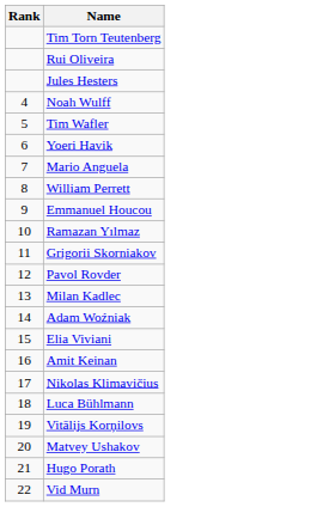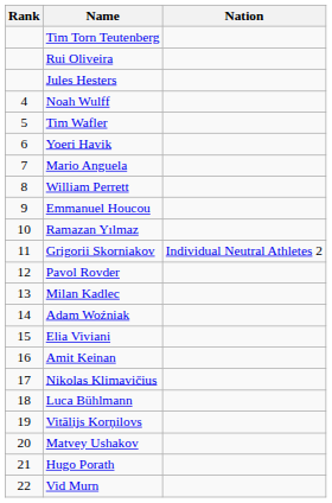 <table class="wikitable sortable" style="text-align:center">
 <tr>
 <th>Rank</th>
 <th>Name</th>
+<th>Nation</th>
 </tr>
 <tr>
 <td></td>
 <td align=left><a href='#'>Tim Torn Teutenberg</a></td>
+<td align=left></td>
 </tr>
 <tr>
 <td></td>
 <td align=left><a href='#'>Rui Oliveira</a></td>
+<td align=left></td>
 </tr>
 <tr>
 <td></td>
 <td align=left><a href='#'>Jules Hesters</a></td>
+<td align=left></td>
 </tr>
 <tr>
 <td>4</td>
 <td align=left><a href='#'>Noah Wulff</a></td>
+<td align=left></td>
 </tr>
 <tr>
 <td>5</td>
 <td align=left><a href='#'>Tim Wafler</a></td>
+<td align=left></td>
 </tr>
 <tr>
 <td>6</td>
 <td align=left><a href='#'>Yoeri Havik</a></td>
+<td align=left></td>
 </tr>
 <tr>
 <td>7</td>
 <td align=left><a href='#'>Mario Anguela</a></td>
+<td align=left></td>
 </tr>
 <tr>
 <td>8</td>
 <td align=left><a href='#'>William Perrett</a></td>
+<td align=left></td>
 </tr>
 <tr>
 <td>9</td>
 <td align=left><a href='#'>Emmanuel Houcou</a></td>
+<td align=left></td>
 </tr>
 <tr>
 <td>10</td>
 <td align=left><a href='#'>Ramazan Yılmaz</a></td>
+<td align=left></td>
 </tr>
 <tr>
 <td>11</td>
 <td align=left><a href='#'>Grigorii Skorniakov</a></td>
+<td align=left><a href='#'>Individual Neutral Athletes</a> 2</td>
 </tr>
 <tr>
 <td>12</td>
 <td align=left><a href='#'>Pavol Rovder</a></td>
+<td align=left></td>
 </tr>
 <tr>
 <td>13</td>
 <td align=left><a href='#'>Milan Kadlec</a></td>
+<td align=left></td>
 </tr>
 <tr>
 <td>14</td>
 <td align=left><a href='#'>Adam Woźniak</a></td>
+<td align=left></td>
 </tr>
 <tr>
 <td>15</td>
 <td align=left><a href='#'>Elia Viviani</a></td>
+<td align=left></td>
 </tr>
 <tr>
 <td>16</td>
 <td align=left><a href='#'>Amit Keinan</a></td>
+<td align=left></td>
 </tr>
 <tr>
 <td>17</td>
 <td align=left><a href='#'>Nikolas Klimavičius</a></td>
+<td align=left></td>
 </tr>
 <tr>
 <td>18</td>
 <td align=left><a href='#'>Luca Bühlmann</a></td>
+<td align=left></td>
 </tr>
 <tr>
 <td>19</td>
 <td align=left><a href='#'>Vitālijs Korņilovs</a></td>
+<td align=left></td>
 </tr>
 <tr>
 <td>20</td>
 <td align=left><a href='#'>Matvey Ushakov</a></td>
+<td align=left></td>
 </tr>
 <tr>
 <td>21</td>
 <td align=left><a href='#'>Hugo Porath</a></td>
+<td align=left></td>
 </tr>
 <tr>
 <td>22</td>
 <td align=left><a href='#'>Vid Murn</a></td>
+<td align=left></td>
 </tr>
 </table>
